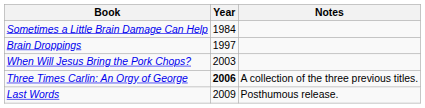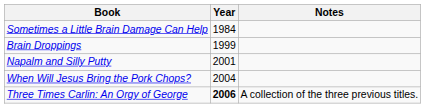 <table class="wikitable">
 <tr>
 <th>Book</th>
 <th>Year</th>
 <th>Notes</th>
 </tr>
 <tr>
 <td><em><a href='#'>Sometimes a Little Brain Damage Can Help</a></em></td>
 <td>1984</td>
 <td></td>
 </tr>
 <tr>
 <td><em><a href='#'>Brain Droppings</a></em></td>
-<td>1997</td>
+<td>1999</td>
+<td></td>
+</tr>
+<tr>
+<td><em><a href='#'>Napalm and Silly Putty</a></em></td>
+<td>2001</td>
 <td></td>
 </tr>
 <tr>
 <td><em><a href='#'>When Will Jesus Bring the Pork Chops?</a></em></td>
-<td>2003</td>
+<td>2004</td>
 <td></td>
 </tr>
 <tr>
 <td><em><a href='#'>Three Times Carlin: An Orgy of George</a></em></td>
 <td><strong>2006</strong></td>
 <td> A collection of the three previous titles.</td>
 </tr>
-<tr>
-<td><em><a href='#'>Last Words</a></em></td>
-<td>2009</td>
-<td> Posthumous release.</td>
-</tr>
 </table>
